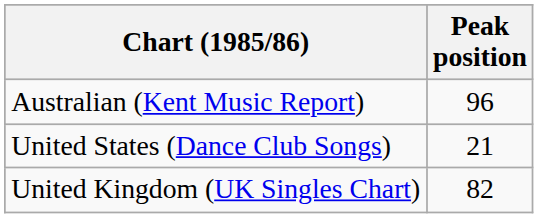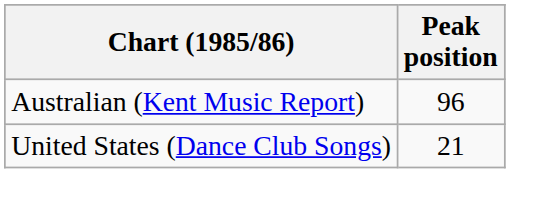 <table class="wikitable">
 <tr>
 <th>Chart (1985/86)</th>
 <th>Peak<br>position</th>
 </tr>
 <tr>
 <td>Australian (<a href='#'>Kent Music Report</a>)</td>
 <td align="center">96</td>
 </tr>
 <tr>
 <td>United States (<a href='#'>Dance Club Songs</a>)</td>
 <td align="center">21</td>
 </tr>
-<tr>
-<td>United Kingdom (<a href='#'>UK Singles Chart</a>)</td>
-<td align="center">82</td>
-</tr>
 </table>
